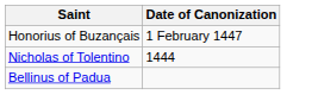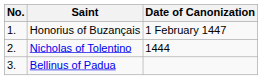 <table class="wikitable">
 <tr>
+<th>No.</th>
 <th>Saint</th>
 <th>Date of Canonization</th>
 </tr>
 <tr>
+<td>1.</td>
 <td>Honorius of Buzançais</td>
 <td>1 February 1447</td>
 </tr>
 <tr>
+<td>2.</td>
 <td><a href='#'>Nicholas of Tolentino</a></td>
 <td>1444</td>
 </tr>
 <tr>
+<td>3.</td>
 <td><a href='#'>Bellinus of Padua</a></td>
 <td></td>
 </tr>
 </table>
